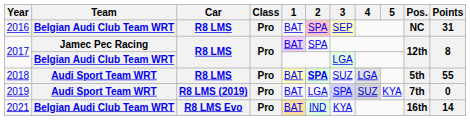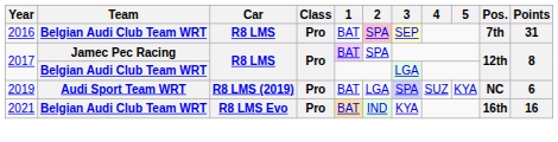 <table class="wikitable" border="1" style="text-align:center; font-size:85%;">
 <tr>
 <th>Year</th>
 <th>Team</th>
 <th>Car</th>
 <th>Class</th>
 <th>1</th>
 <th>2</th>
 <th>3</th>
 <th>4</th>
 <th>5</th>
 <th>Pos.</th>
 <th>Points</th>
 </tr>
 <tr>
 <td><a href='#'>2016</a></td>
 <th nowrap><a href='#'>Belgian Audi Club Team WRT</a></th>
 <th nowrap><a href='#'>R8 LMS</a></th>
 <th>Pro</th>
 <td><a href='#'>BAT</a></td>
 <td style="background: pink;"><a href='#'>SPA</a></td>
 <td style="background:#FFFFBF;"><a href='#'>SEP</a><br></td>
 <td colspan=2></td>
-<th>NC</th>
+<th>7th</th>
 <th>31</th>
 </tr>
 <tr>
 <td rowspan=2><a href='#'>2017</a></td>
 <th nowrap>Jamec Pec Racing</th>
 <th rowspan=2 nowrap><a href='#'>R8 LMS</a></th>
 <th rowspan=2>Pro</th>
 <td style="background:#EFCFFF;"><a href='#'>BAT</a><br></td>
 <td><a href='#'>SPA</a></td>
 <td colspan=3></td>
 <th rowspan=2>12th</th>
 <th rowspan=2>8</th>
 </tr>
 <tr>
 <th nowrap><a href='#'>Belgian Audi Club Team WRT</a></th>
 <td colspan=2></td>
 <td style="background:#DFFFDF;"><a href='#'>LGA</a><br></td>
 <td colspan=2></td>
 </tr>
 <tr>
-<td><a href='#'>2018</a></td>
-<th nowrap><a href='#'>Audi Sport Team WRT</a></th>
-<th nowrap><a href='#'>R8 LMS</a></th>
-<th>Pro</th>
-<td style="background:#FFFFBF;"><a href='#'>BAT</a><br></td>
-<td style="background:#DFFFDF;"><strong><a href='#'>SPA</a></strong><br></td>
-<td><a href='#'>SUZ</a></td>
-<td style="background:#DFDFDF;"><a href='#'>LGA</a><br></td>
-<td></td>
-<th>5th</th>
-<th>55</th>
-</tr>
-<tr>
 <td><a href='#'>2019</a></td>
 <th nowrap><a href='#'>Audi Sport Team WRT</a></th>
 <th nowrap><a href='#'>R8 LMS (2019)</a></th>
 <th>Pro</th>
 <td><a href='#'>BAT</a></td>
 <td><a href='#'>LGA</a></td>
 <td style="background:#CFCFFF;"><a href='#'>SPA</a><br></td>
-<td style="background: lightgrey;"><a href='#'>SUZ</a></td>
+<td><a href='#'>SUZ</a></td>
 <td><a href='#'>KYA</a></td>
-<th>7th</th>
-<th>0</th>
+<th>NC</th>
+<th>6</th>
 </tr>
 <tr>
 <td><a href='#'>2021</a></td>
 <th nowrap><a href='#'>Belgian Audi Club Team WRT</a></th>
 <th nowrap><a href='#'>R8 LMS Evo</a></th>
 <th>Pro</th>
 <td style="background:#FFDF9F;"><a href='#'>BAT</a><br></td>
 <td style="background:#DFFFDF;"><a href='#'>IND</a><br></td>
 <td><a href='#'>KYA</a></td>
 <td colspan=2></td>
 <th>16th</th>
-<th>14</th>
+<th>16</th>
 </tr>
 </table>
